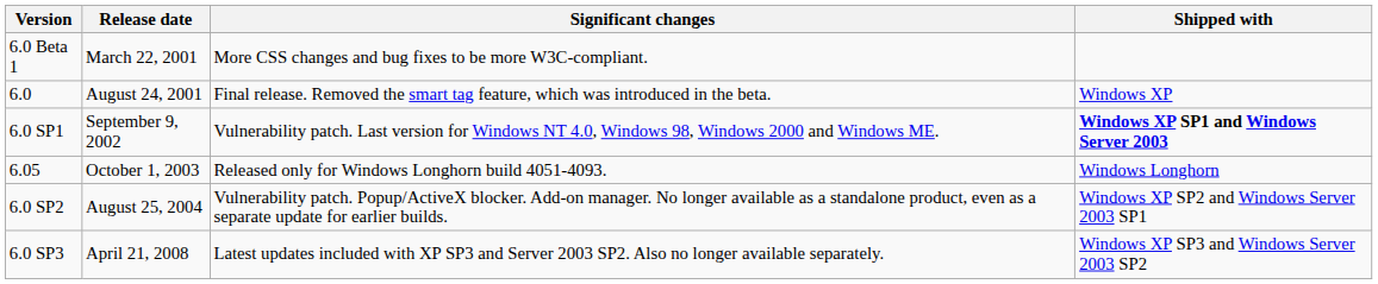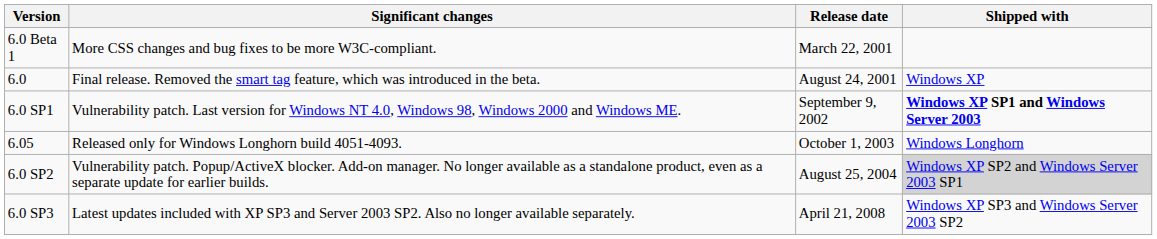 <table class="wikitable">
 <tr>
 <th>Version</th>
+<th>Significant changes</th>
 <th>Release date</th>
-<th>Significant changes</th>
 <th>Shipped with</th>
 </tr>
 <tr>
 <td>6.0 Beta 1</td>
+<td>More CSS changes and bug fixes to be more W3C-compliant.</td>
 <td>March 22, 2001</td>
-<td>More CSS changes and bug fixes to be more W3C-compliant.</td>
 <td></td>
 </tr>
 <tr>
 <td>6.0</td>
+<td>Final release. Removed the <a href='#'>smart tag</a> feature, which was introduced in the beta.</td>
 <td>August 24, 2001</td>
-<td>Final release. Removed the <a href='#'>smart tag</a> feature, which was introduced in the beta.</td>
 <td><a href='#'>Windows XP</a></td>
 </tr>
 <tr>
 <td>6.0 SP1</td>
+<td>Vulnerability patch. Last version for <a href='#'>Windows NT 4.0</a>, <a href='#'>Windows 98</a>, <a href='#'>Windows 2000</a> and <a href='#'>Windows ME</a>.</td>
 <td>September 9, 2002</td>
-<td>Vulnerability patch. Last version for <a href='#'>Windows NT 4.0</a>, <a href='#'>Windows 98</a>, <a href='#'>Windows 2000</a> and <a href='#'>Windows ME</a>.</td>
 <td><strong><a href='#'>Windows XP</a> SP1 and <a href='#'>Windows Server 2003</a></strong></td>
 </tr>
 <tr>
 <td>6.05</td>
+<td>Released only for Windows Longhorn build 4051-4093.</td>
 <td>October 1, 2003</td>
-<td>Released only for Windows Longhorn build 4051-4093.</td>
 <td><a href='#'>Windows Longhorn</a></td>
 </tr>
 <tr>
 <td>6.0 SP2</td>
+<td>Vulnerability patch. Popup/ActiveX blocker. Add-on manager. No longer available as a standalone product, even as a separate update for earlier builds.</td>
 <td>August 25, 2004</td>
-<td>Vulnerability patch. Popup/ActiveX blocker. Add-on manager. No longer available as a standalone product, even as a separate update for earlier builds.</td>
-<td><a href='#'>Windows XP</a> SP2 and <a href='#'>Windows Server 2003</a> SP1</td>
+<td style="background: lightgrey;"><a href='#'>Windows XP</a> SP2 and <a href='#'>Windows Server 2003</a> SP1</td>
 </tr>
 <tr>
 <td>6.0 SP3</td>
+<td>Latest updates included with XP SP3 and Server 2003 SP2. Also no longer available separately.</td>
 <td>April 21, 2008</td>
-<td>Latest updates included with XP SP3 and Server 2003 SP2. Also no longer available separately.</td>
 <td><a href='#'>Windows XP</a> SP3 and <a href='#'>Windows Server 2003</a> SP2</td>
 </tr>
 </table>
